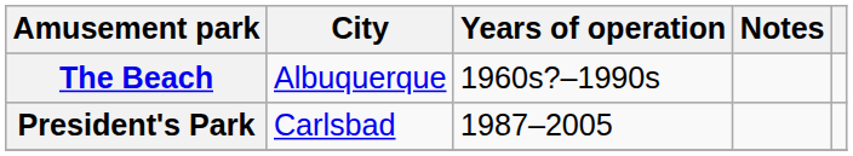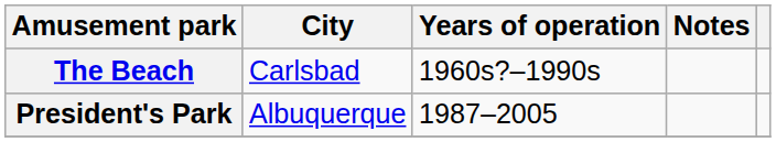 <table class="wikitable plainrowheaders sortable">
 <tr>
 <th scope="col">Amusement park</th>
 <th scope="col">City</th>
 <th scope="col">Years of operation</th>
 <th scope="col" class="unsortable">Notes</th>
 <th scope="col" class="unsortable"></th>
 </tr>
 <tr>
 <th scope="row"><a href='#'>The Beach</a></th>
-<td><a href='#'>Albuquerque</a></td>
+<td><a href='#'>Carlsbad</a></td>
 <td>1960s?–1990s</td>
 <td></td>
 <td style="text-align:center;"></td>
 </tr>
 <tr>
 <th scope="row">President's Park</th>
-<td><a href='#'>Carlsbad</a></td>
+<td><a href='#'>Albuquerque</a></td>
 <td>1987–2005</td>
 <td></td>
 <td style="text-align:center;"></td>
 </tr>
 <tr>
 </tr>
 </table>
